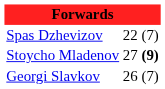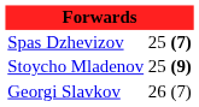 <table class="toccolours" border="0" cellpadding="2" cellspacing="0" align="left" style="margin:0.5em;">
 <tr>
 <th colspan="4" align="center" bgcolor="#FF2020"><span>Forwards</span></th>
 </tr>
 <tr>
 <td> <a href='#'>Spas Dzhevizov</a></td>
-<td>22</td>
-<td>(7)</td>
+<td>25</td>
+<td><strong>(7)</strong></td>
 </tr>
 <tr>
 <td> <a href='#'>Stoycho Mladenov</a></td>
-<td>27</td>
+<td>25</td>
 <td><strong>(9)</strong></td>
 </tr>
 <tr>
 <td> <a href='#'>Georgi Slavkov</a></td>
 <td>26</td>
 <td>(7)</td>
 </tr>
 <tr>
 </tr>
 </table>
